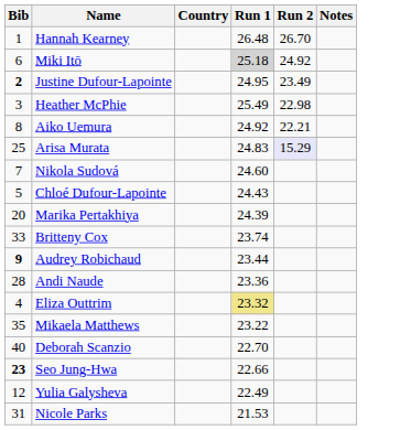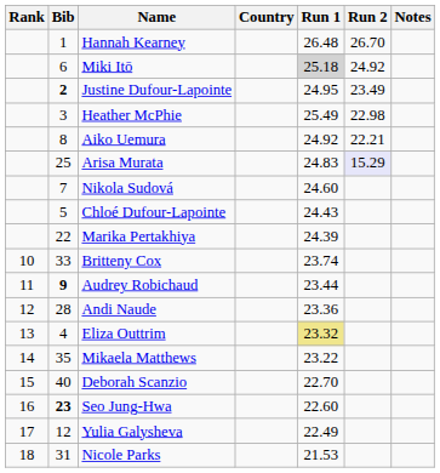 <table class="wikitable sortable" style="text-align:center">
 <tr>
+<th>Rank</th>
 <th>Bib</th>
 <th>Name</th>
 <th>Country</th>
 <th>Run 1</th>
 <th>Run 2</th>
 <th>Notes</th>
 </tr>
 <tr>
+<td></td>
 <td>1</td>
 <td align=left><a href='#'>Hannah Kearney</a></td>
 <td align=left></td>
 <td>26.48</td>
 <td>26.70</td>
 <td></td>
 </tr>
 <tr>
+<td></td>
 <td>6</td>
 <td align=left><a href='#'>Miki Itō</a></td>
 <td align=left></td>
 <td style="background: lightgrey;">25.18</td>
 <td>24.92</td>
 <td></td>
 </tr>
 <tr>
+<td></td>
 <td><strong>2</strong></td>
 <td align=left><a href='#'>Justine Dufour-Lapointe</a></td>
 <td align=left></td>
 <td>24.95</td>
 <td>23.49</td>
 <td></td>
 </tr>
 <tr>
+<td></td>
 <td>3</td>
 <td align=left><a href='#'>Heather McPhie</a></td>
 <td align=left></td>
 <td>25.49</td>
 <td>22.98</td>
 <td></td>
 </tr>
 <tr>
+<td></td>
 <td>8</td>
 <td align=left><a href='#'>Aiko Uemura</a></td>
 <td align=left></td>
 <td>24.92</td>
 <td>22.21</td>
 <td></td>
 </tr>
 <tr>
+<td></td>
 <td>25</td>
 <td align=left><a href='#'>Arisa Murata</a></td>
 <td align=left></td>
 <td>24.83</td>
 <td style="background: lavender;">15.29</td>
 <td></td>
 </tr>
 <tr>
+<td></td>
 <td>7</td>
 <td align=left><a href='#'>Nikola Sudová</a></td>
 <td align=left></td>
 <td>24.60</td>
 <td></td>
 <td></td>
 </tr>
 <tr>
+<td></td>
 <td>5</td>
 <td align=left><a href='#'>Chloé Dufour-Lapointe</a></td>
 <td align=left></td>
 <td>24.43</td>
 <td></td>
 <td></td>
 </tr>
 <tr>
-<td>20</td>
+<td></td>
+<td>22</td>
 <td align=left><a href='#'>Marika Pertakhiya</a></td>
 <td align=left></td>
 <td>24.39</td>
 <td></td>
 <td></td>
 </tr>
 <tr>
+<td>10</td>
 <td>33</td>
 <td align=left><a href='#'>Britteny Cox</a></td>
 <td align=left></td>
 <td>23.74</td>
 <td></td>
 <td></td>
 </tr>
 <tr>
+<td>11</td>
 <td><strong>9</strong></td>
 <td align=left><a href='#'>Audrey Robichaud</a></td>
 <td align=left></td>
 <td>23.44</td>
 <td></td>
 <td></td>
 </tr>
 <tr>
+<td>12</td>
 <td>28</td>
 <td align=left><a href='#'>Andi Naude</a></td>
 <td align=left></td>
 <td>23.36</td>
 <td></td>
 <td></td>
 </tr>
 <tr>
+<td>13</td>
 <td>4</td>
 <td align=left><a href='#'>Eliza Outtrim</a></td>
 <td align=left></td>
 <td style="background: khaki;">23.32</td>
 <td></td>
 <td></td>
 </tr>
 <tr>
+<td>14</td>
 <td>35</td>
 <td align=left><a href='#'>Mikaela Matthews</a></td>
 <td align=left></td>
 <td>23.22</td>
 <td></td>
 <td></td>
 </tr>
 <tr>
+<td>15</td>
 <td>40</td>
 <td align=left><a href='#'>Deborah Scanzio</a></td>
 <td align=left></td>
 <td>22.70</td>
 <td></td>
 <td></td>
 </tr>
 <tr>
+<td>16</td>
 <td><strong>23</strong></td>
 <td align=left><a href='#'>Seo Jung-Hwa</a></td>
 <td align=left></td>
-<td>22.66</td>
+<td>22.60</td>
 <td></td>
 <td></td>
 </tr>
 <tr>
+<td>17</td>
 <td>12</td>
 <td align=left><a href='#'>Yulia Galysheva</a></td>
 <td align=left></td>
 <td>22.49</td>
 <td></td>
 <td></td>
 </tr>
 <tr>
+<td>18</td>
 <td>31</td>
 <td align=left><a href='#'>Nicole Parks</a></td>
 <td align=left></td>
 <td>21.53</td>
 <td></td>
 <td></td>
 </tr>
 </table>
